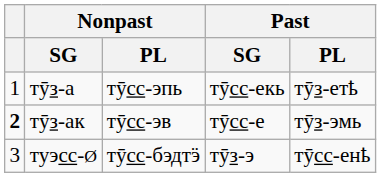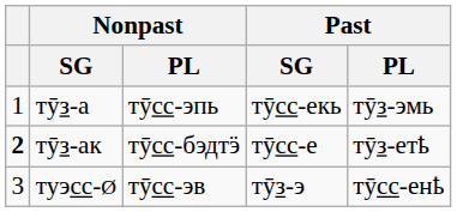 <table class="wikitable">
 <tr>
 <th></th>
 <th colspan="2">Nonpast</th>
 <th colspan="2">Past</th>
 </tr>
 <tr>
 <th></th>
 <th>SG</th>
 <th>PL</th>
 <th>SG</th>
 <th>PL</th>
 </tr>
 <tr>
 <td>1</td>
 <td>тӯ<u>з</u>-а</td>
 <td>тӯ<u>сс</u>-эпь</td>
 <td>тӯ<u>сс</u>-екь</td>
-<td>тӯ<u>з</u>-етҍ</td>
+<td>тӯ<u>з</u>-эмь</td>
 </tr>
 <tr>
 <td><strong>2</strong></td>
 <td>тӯ<u>з</u>-ак</td>
-<td>тӯ<u>сс</u>-эв</td>
+<td>тӯ<u>сс</u>-бэдтӭ</td>
 <td>тӯ<u>сс</u>-е</td>
-<td>тӯ<u>з</u>-эмь</td>
+<td>тӯ<u>з</u>-етҍ</td>
 </tr>
 <tr>
 <td>3</td>
 <td>туэ<u>сс</u>-<small>Ø</small></td>
-<td>тӯ<u>сс</u>-бэдтӭ</td>
+<td>тӯ<u>сс</u>-эв</td>
 <td>тӯ<u>з</u>-э</td>
 <td>тӯ<u>сс</u>-енҍ</td>
 </tr>
 </table>
